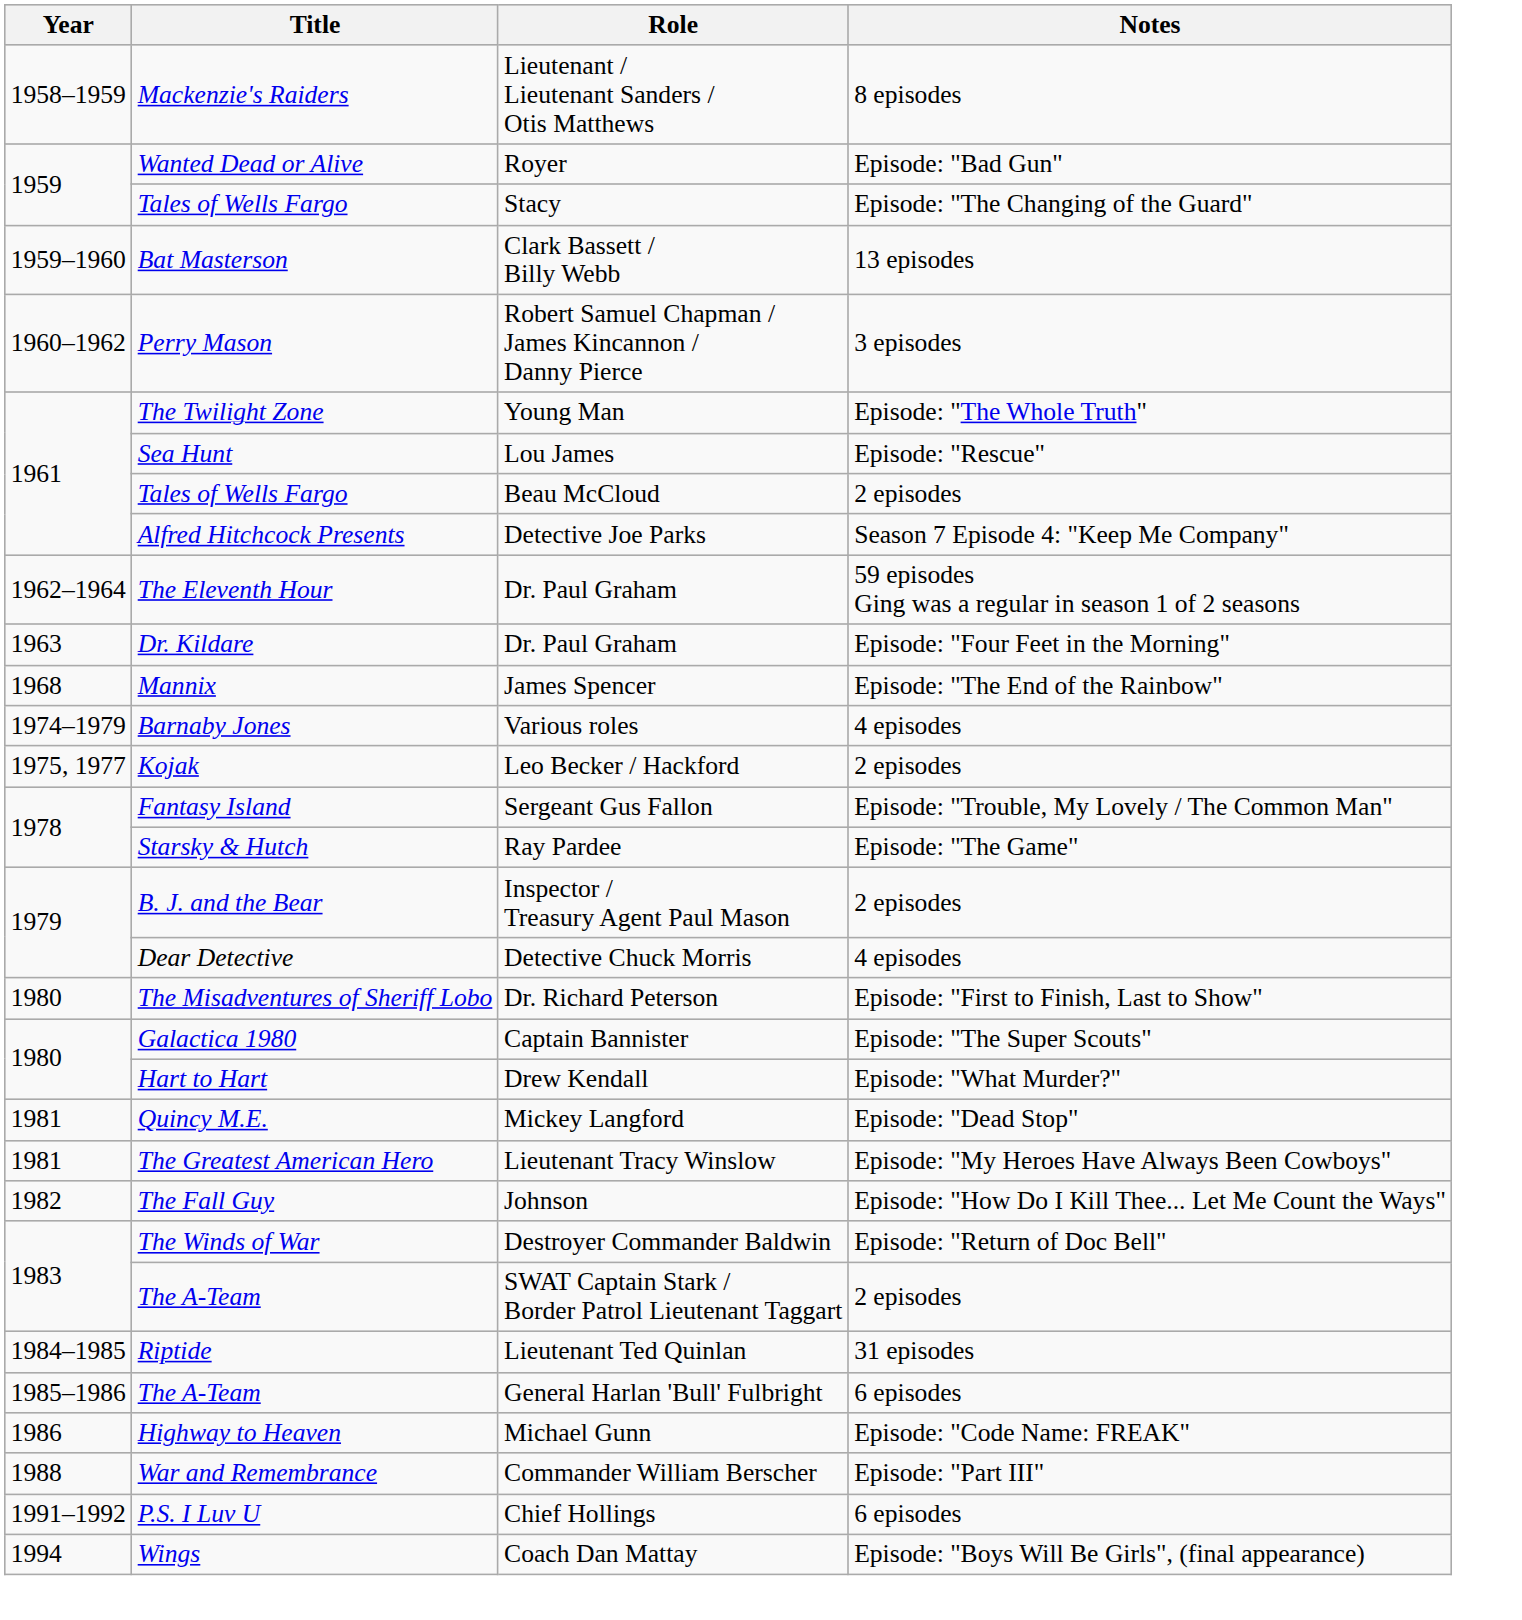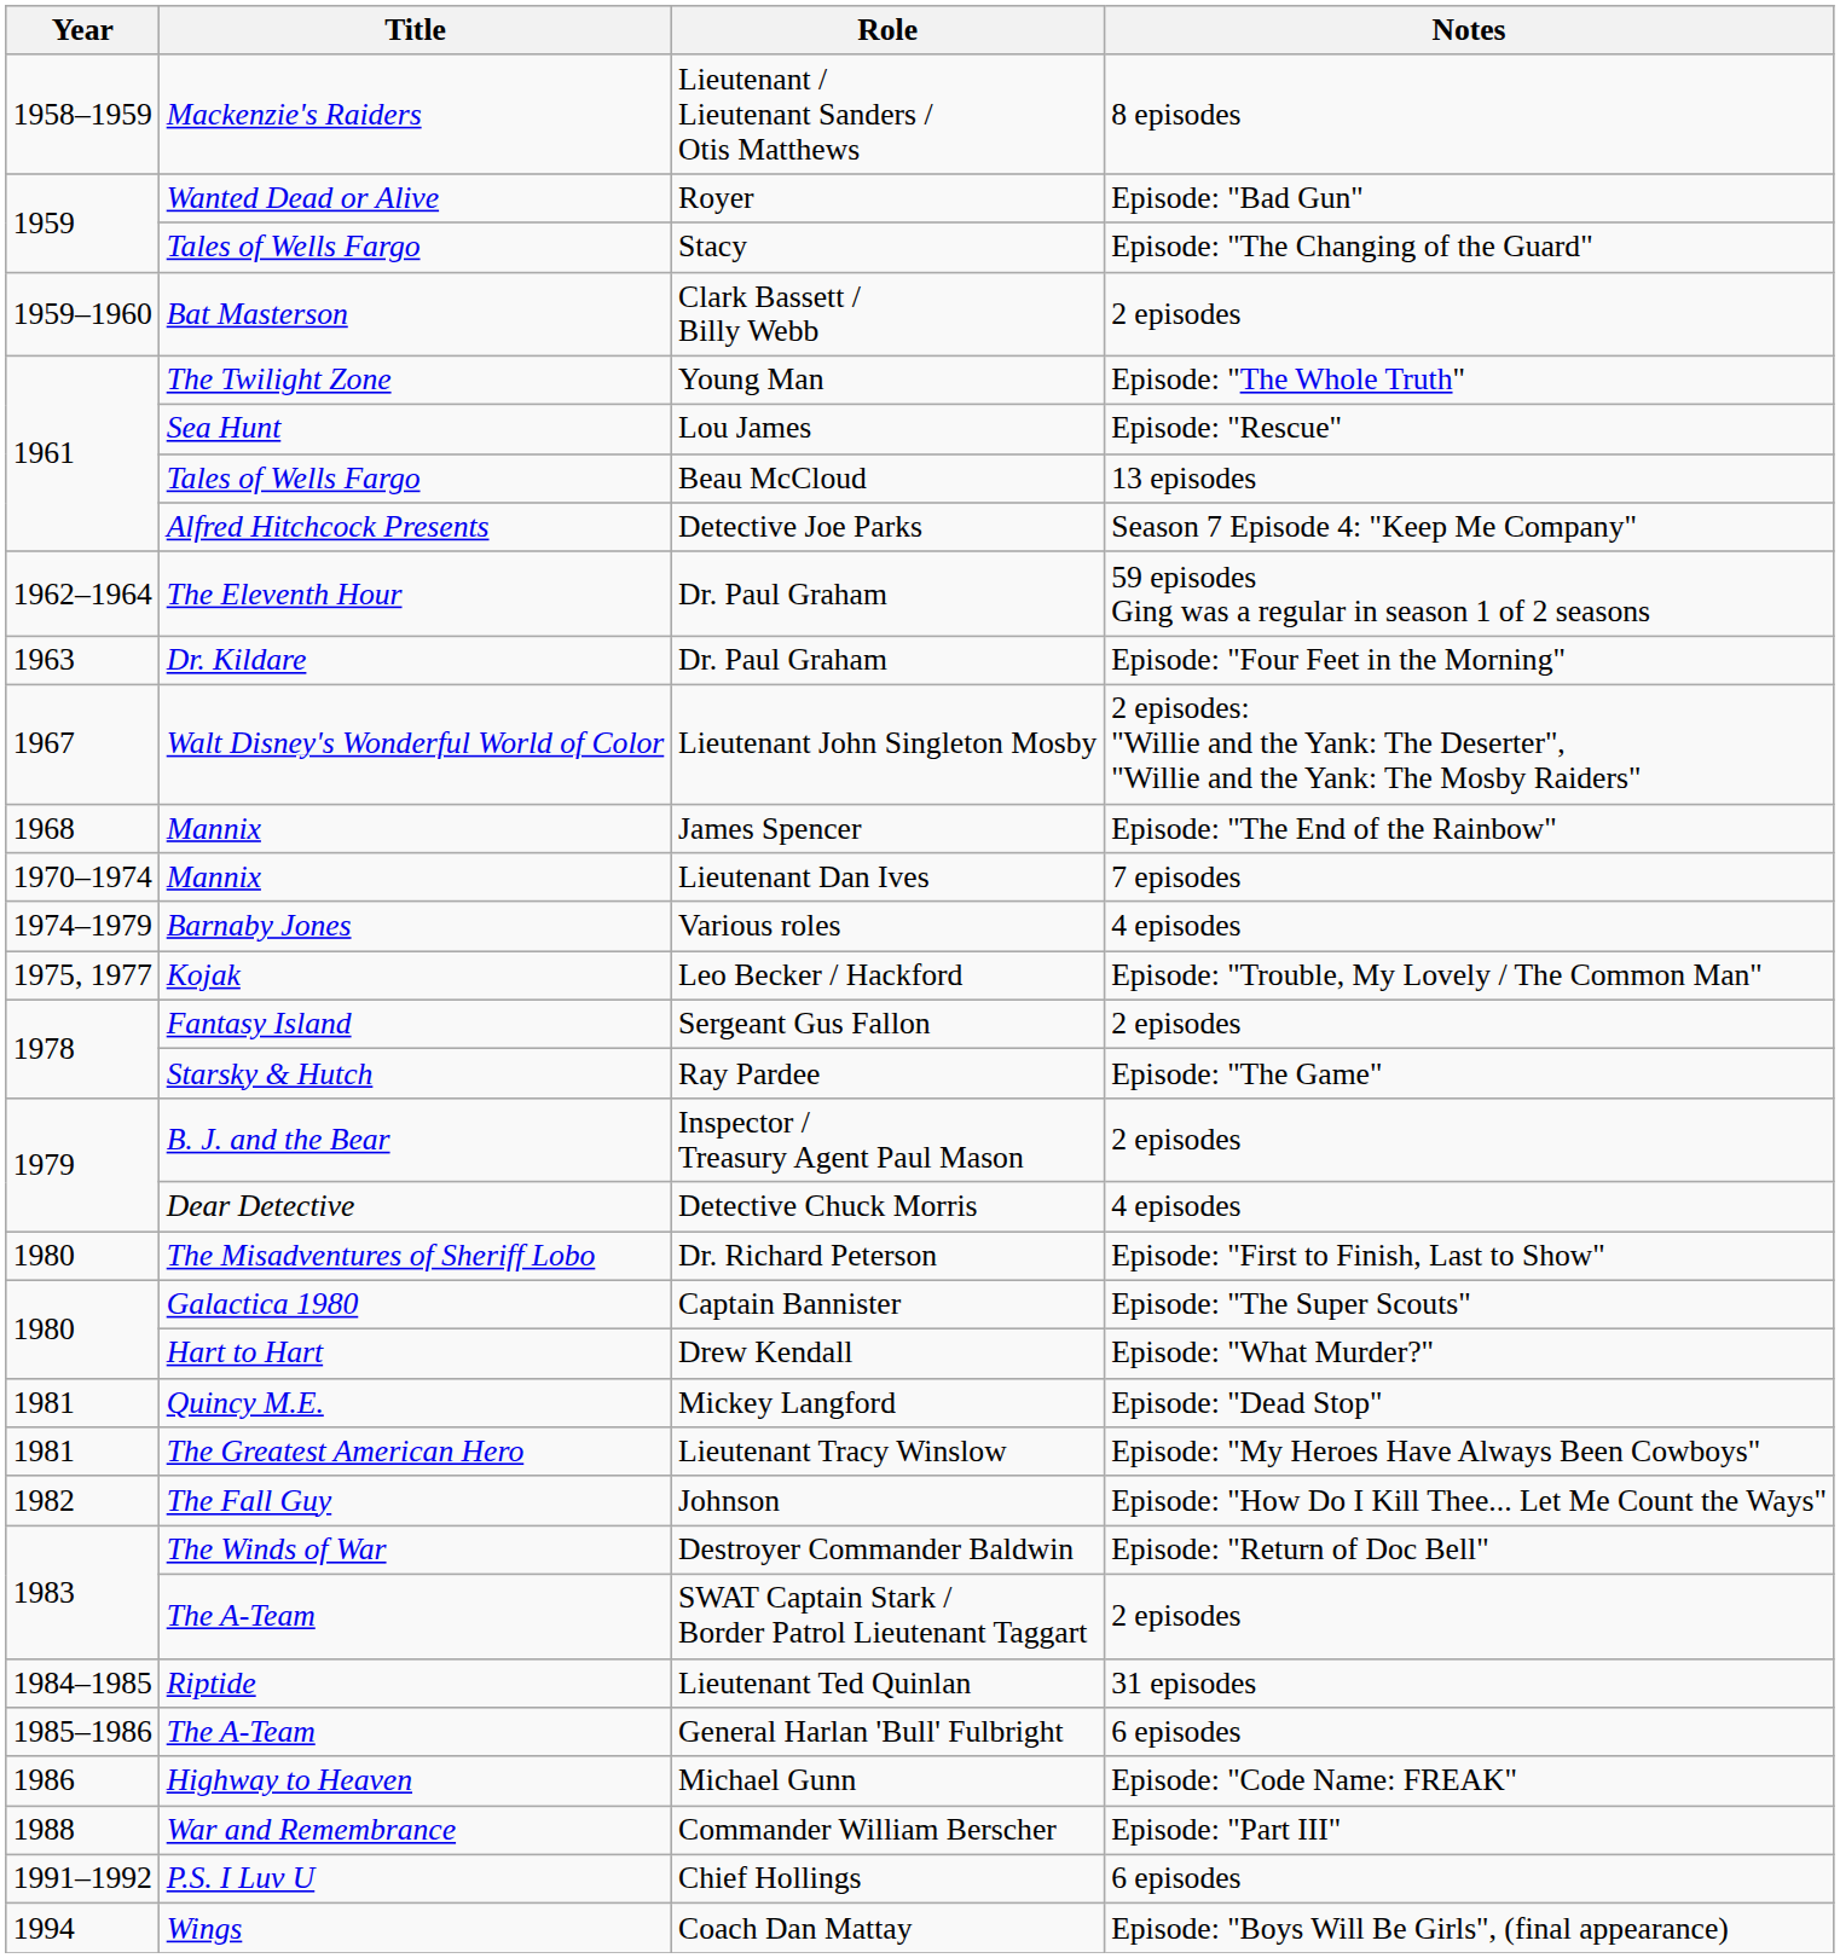 <table class="wikitable">
 <tr>
 <th>Year</th>
 <th>Title</th>
 <th>Role</th>
 <th>Notes</th>
 </tr>
 <tr>
 <td>1958–1959</td>
 <td><em><a href='#'>Mackenzie's Raiders</a></em></td>
 <td>Lieutenant /<br>Lieutenant Sanders /<br>Otis Matthews</td>
 <td>8 episodes</td>
 </tr>
 <tr>
 <td rowspan=2>1959</td>
 <td><em><a href='#'>Wanted Dead or Alive</a></em></td>
 <td>Royer</td>
 <td>Episode: "Bad Gun"</td>
 </tr>
 <tr>
 <td><em><a href='#'>Tales of Wells Fargo</a></em></td>
 <td>Stacy</td>
 <td>Episode: "The Changing of the Guard"</td>
 </tr>
 <tr>
 <td>1959–1960</td>
 <td><em><a href='#'>Bat Masterson</a></em></td>
 <td>Clark Bassett /<br>Billy Webb</td>
-<td>13 episodes</td>
-</tr>
-<tr>
-<td>1960–1962</td>
-<td><em><a href='#'>Perry Mason</a></em></td>
-<td>Robert Samuel Chapman /<br>James Kincannon /<br>Danny Pierce</td>
-<td>3 episodes</td>
+<td>2 episodes</td>
 </tr>
 <tr>
 <td rowspan=4>1961</td>
 <td><em><a href='#'>The Twilight Zone</a></em></td>
 <td>Young Man</td>
 <td>Episode: "<a href='#'>The Whole Truth</a>"</td>
 </tr>
 <tr>
 <td><em><a href='#'>Sea Hunt</a></em></td>
 <td>Lou James</td>
 <td>Episode: "Rescue"</td>
 </tr>
 <tr>
 <td><em><a href='#'>Tales of Wells Fargo</a></em></td>
 <td>Beau McCloud</td>
-<td>2 episodes</td>
+<td>13 episodes</td>
 </tr>
 <tr>
 <td><em><a href='#'>Alfred Hitchcock Presents</a></em></td>
 <td>Detective Joe Parks</td>
 <td>Season 7 Episode 4: "Keep Me Company"</td>
 </tr>
 <tr>
 <td>1962–1964</td>
 <td><em><a href='#'>The Eleventh Hour</a></em></td>
 <td>Dr. Paul Graham</td>
 <td>59 episodes<br>Ging was a regular in season 1 of 2 seasons</td>
 </tr>
 <tr>
 <td>1963</td>
 <td><em><a href='#'>Dr. Kildare</a></em></td>
 <td>Dr. Paul Graham</td>
 <td>Episode: "Four Feet in the Morning"</td>
 </tr>
 <tr>
+<td>1967</td>
+<td><em><a href='#'>Walt Disney's Wonderful World of Color</a></em></td>
+<td>Lieutenant John Singleton Mosby</td>
+<td>2 episodes:<br>"Willie and the Yank: The Deserter",<br>"Willie and the Yank: The Mosby Raiders"</td>
+</tr>
+<tr>
 <td>1968</td>
 <td><em><a href='#'>Mannix</a></em></td>
 <td>James Spencer</td>
 <td>Episode: "The End of the Rainbow"</td>
+</tr>
+<tr>
+<td>1970–1974</td>
+<td><em><a href='#'>Mannix</a></em></td>
+<td>Lieutenant Dan Ives</td>
+<td>7 episodes</td>
 </tr>
 <tr>
 <td>1974–1979</td>
 <td><em><a href='#'>Barnaby Jones</a></em></td>
 <td>Various roles</td>
 <td>4 episodes</td>
 </tr>
 <tr>
 <td>1975, 1977</td>
 <td><em><a href='#'>Kojak</a></em></td>
 <td>Leo Becker / Hackford</td>
-<td>2 episodes</td>
+<td>Episode: "Trouble, My Lovely / The Common Man"</td>
 </tr>
 <tr>
 <td rowspan=2>1978</td>
 <td><em><a href='#'>Fantasy Island</a></em></td>
 <td>Sergeant Gus Fallon</td>
-<td>Episode: "Trouble, My Lovely / The Common Man"</td>
+<td>2 episodes</td>
 </tr>
 <tr>
 <td><em><a href='#'>Starsky & Hutch</a></em></td>
 <td>Ray Pardee</td>
 <td>Episode: "The Game"</td>
 </tr>
 <tr>
 <td rowspan=2>1979</td>
 <td><em><a href='#'>B. J. and the Bear</a></em></td>
 <td>Inspector /<br>Treasury Agent Paul Mason</td>
 <td>2 episodes</td>
 </tr>
 <tr>
 <td><em>Dear Detective</em></td>
 <td>Detective Chuck Morris</td>
 <td>4 episodes</td>
 </tr>
 <tr>
 <td>1980</td>
 <td><em><a href='#'>The Misadventures of Sheriff Lobo</a></em></td>
 <td>Dr. Richard Peterson</td>
 <td>Episode: "First to Finish, Last to Show"</td>
 </tr>
 <tr>
 <td rowspan=2>1980</td>
 <td><em><a href='#'>Galactica 1980</a></em></td>
 <td>Captain Bannister</td>
 <td>Episode: "The Super Scouts"</td>
 </tr>
 <tr>
 <td><em><a href='#'>Hart to Hart</a></em></td>
 <td>Drew Kendall</td>
 <td>Episode: "What Murder?"</td>
 </tr>
 <tr>
 <td>1981</td>
 <td><em><a href='#'>Quincy M.E.</a></em></td>
 <td>Mickey Langford</td>
 <td>Episode: "Dead Stop"</td>
 </tr>
 <tr>
 <td>1981</td>
 <td><em><a href='#'>The Greatest American Hero</a></em></td>
 <td>Lieutenant Tracy Winslow</td>
 <td>Episode: "My Heroes Have Always Been Cowboys"</td>
 </tr>
 <tr>
 <td>1982</td>
 <td><em><a href='#'>The Fall Guy</a></em></td>
 <td>Johnson</td>
 <td>Episode: "How Do I Kill Thee... Let Me Count the Ways"</td>
 </tr>
 <tr>
 <td rowspan=2>1983</td>
 <td><em><a href='#'>The Winds of War</a></em></td>
 <td>Destroyer Commander Baldwin</td>
 <td>Episode: "Return of Doc Bell"</td>
 </tr>
 <tr>
 <td><em><a href='#'>The A-Team</a></em></td>
 <td>SWAT Captain Stark /<br>Border Patrol Lieutenant Taggart</td>
 <td>2 episodes</td>
 </tr>
 <tr>
 <td>1984–1985</td>
 <td><em><a href='#'>Riptide</a></em></td>
 <td>Lieutenant Ted Quinlan</td>
 <td>31 episodes</td>
 </tr>
 <tr>
 <td>1985–1986</td>
 <td><em><a href='#'>The A-Team</a></em></td>
 <td>General Harlan 'Bull' Fulbright</td>
 <td>6 episodes</td>
 </tr>
 <tr>
 <td>1986</td>
 <td><em><a href='#'>Highway to Heaven</a></em></td>
 <td>Michael Gunn</td>
 <td>Episode: "Code Name: FREAK"</td>
 </tr>
 <tr>
 <td>1988</td>
 <td><em><a href='#'>War and Remembrance</a></em></td>
 <td>Commander William Berscher</td>
 <td>Episode: "Part III"</td>
 </tr>
 <tr>
 <td>1991–1992</td>
 <td><em><a href='#'>P.S. I Luv U</a></em></td>
 <td>Chief Hollings</td>
 <td>6 episodes</td>
 </tr>
 <tr>
 <td>1994</td>
 <td><em><a href='#'>Wings</a></em></td>
 <td>Coach Dan Mattay</td>
 <td>Episode: "Boys Will Be Girls", (final appearance)</td>
 </tr>
 </table>
